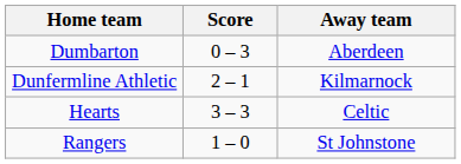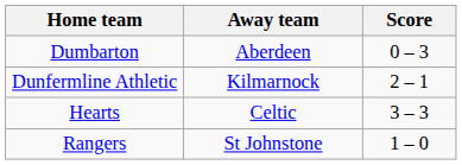 <table class="wikitable" style="text-align: center">
 <tr>
 <th width=140>Home team</th>
+<th width=140>Away team</th>
 <th width=70>Score</th>
-<th width=140>Away team</th>
 </tr>
 <tr>
 <td><a href='#'>Dumbarton</a></td>
+<td><a href='#'>Aberdeen</a></td>
 <td>0 – 3</td>
-<td><a href='#'>Aberdeen</a></td>
 </tr>
 <tr>
 <td><a href='#'>Dunfermline Athletic</a></td>
+<td><a href='#'>Kilmarnock</a></td>
 <td>2 – 1</td>
-<td><a href='#'>Kilmarnock</a></td>
 </tr>
 <tr>
 <td><a href='#'>Hearts</a></td>
+<td><a href='#'>Celtic</a></td>
 <td>3 – 3</td>
-<td><a href='#'>Celtic</a></td>
 </tr>
 <tr>
 <td><a href='#'>Rangers</a></td>
+<td><a href='#'>St Johnstone</a></td>
 <td>1 – 0</td>
-<td><a href='#'>St Johnstone</a></td>
 </tr>
 </table>
